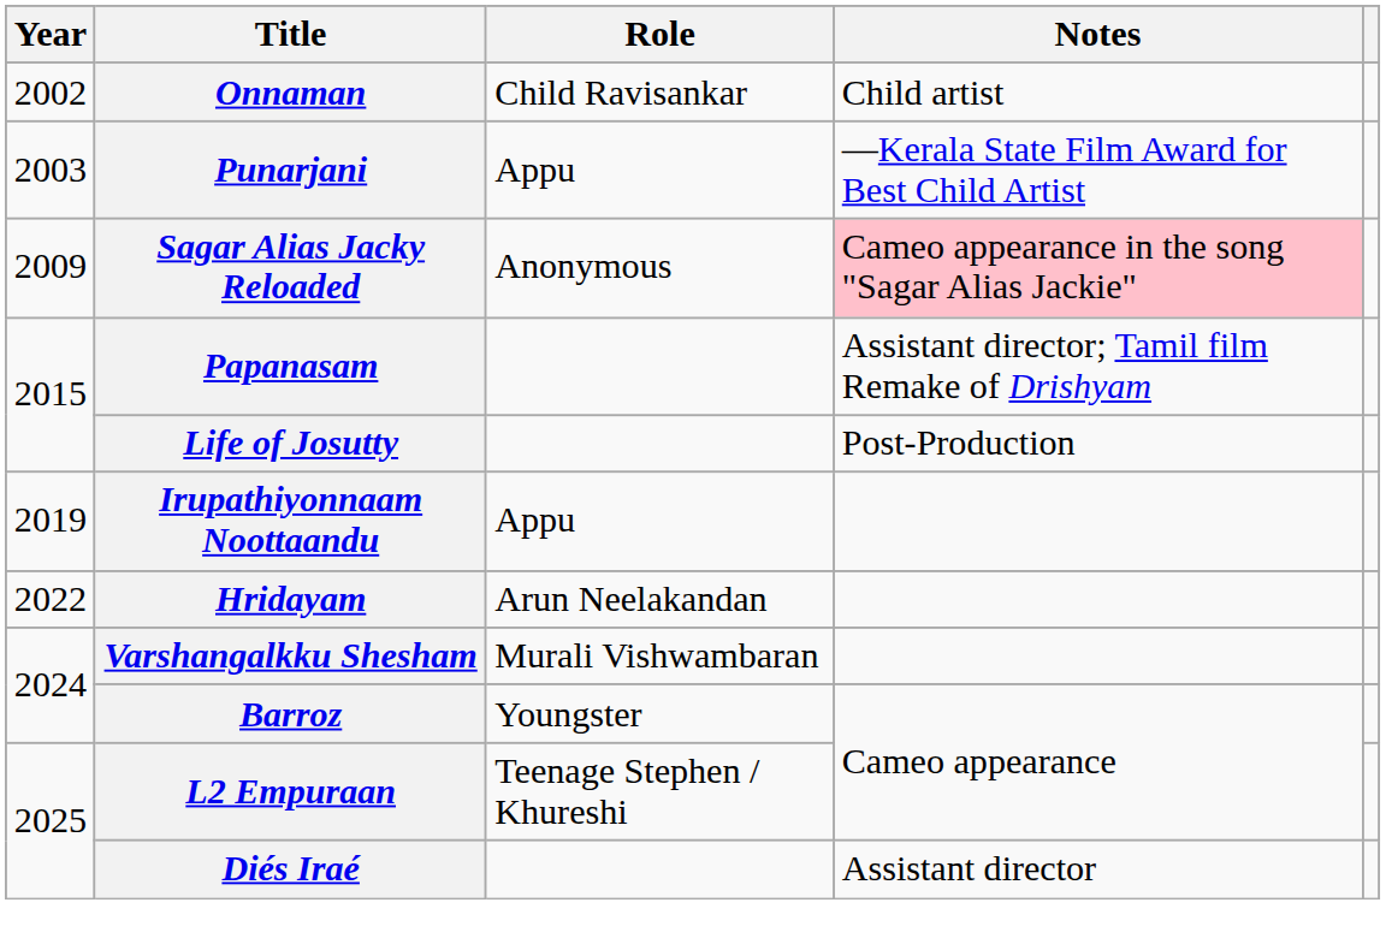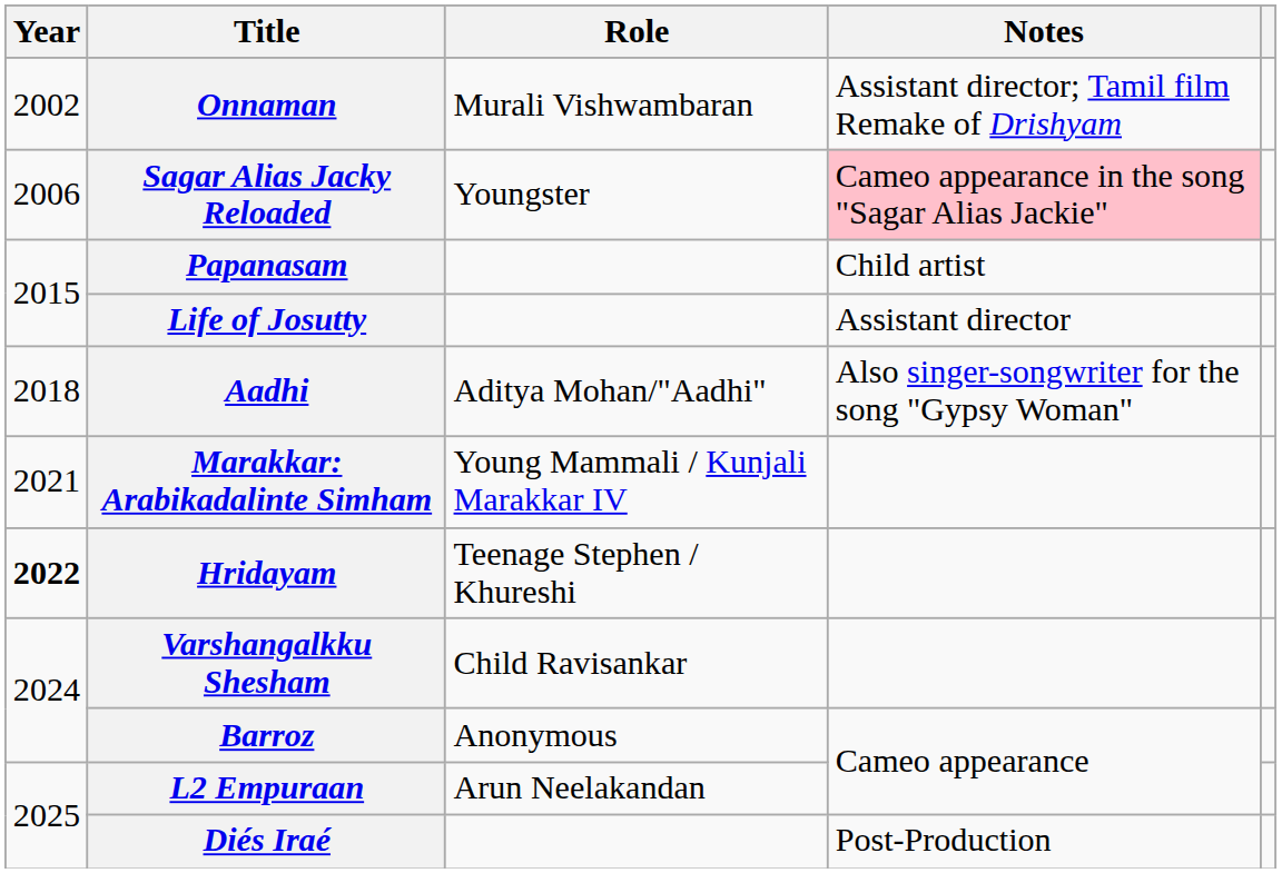 <table class="wikitable sortable plainrowheaders">
 <tr>
 <th scope="col">Year</th>
 <th scope="col">Title</th>
 <th scope="col">Role</th>
 <th scope="col">Notes</th>
 <th scope="col" class="unsortable"></th>
 </tr>
 <tr>
 <td rowspan="1">2002</td>
 <th scope="row"><em><a href='#'>Onnaman</a></em></th>
-<td>Child Ravisankar</td>
-<td>Child artist</td>
+<td>Murali Vishwambaran</td>
+<td>Assistant director; <a href='#'>Tamil film</a><br>Remake of <em><a href='#'>Drishyam</a></em></td>
 <td style="text-align: center;"></td>
 </tr>
 <tr>
-<td>2003</td>
-<th scope="row"><em><a href='#'>Punarjani</a></em></th>
-<td>Appu</td>
-<td>—<a href='#'>Kerala State Film Award for Best Child Artist</a></td>
-<td style="text-align: center;"></td>
-</tr>
-<tr>
-<td>2009</td>
+<td>2006</td>
 <th scope="row"><em><a href='#'>Sagar Alias Jacky Reloaded</a></em></th>
-<td>Anonymous</td>
+<td>Youngster</td>
 <td style="background: pink;">Cameo appearance in the song "Sagar Alias Jackie"</td>
 <td style="text-align: center;"></td>
 </tr>
 <tr>
 <td rowspan="2">2015</td>
 <th scope="row"><em><a href='#'>Papanasam</a></em></th>
 <td></td>
-<td>Assistant director; <a href='#'>Tamil film</a><br>Remake of <em><a href='#'>Drishyam</a></em></td>
+<td>Child artist</td>
 <td style="text-align: center;"></td>
 </tr>
 <tr>
 <th scope="row"><em><a href='#'>Life of Josutty</a></em></th>
 <td></td>
-<td>Post-Production</td>
+<td>Assistant director</td>
 <td style="text-align: center;"></td>
 </tr>
 <tr>
-<td>2019</td>
-<th scope="row"><em><a href='#'>Irupathiyonnaam Noottaandu</a></em></th>
-<td>Appu</td>
+<td>2018</td>
+<th scope="row"><em><a href='#'>Aadhi</a></em></th>
+<td>Aditya Mohan/"Aadhi"</td>
+<td>Also <a href='#'>singer-songwriter</a> for the song "Gypsy Woman"</td>
+<td style="text-align: center;"></td>
+</tr>
+<tr>
+<td>2021</td>
+<th scope="row"><em><a href='#'>Marakkar: Arabikadalinte Simham</a></em></th>
+<td>Young Mammali / <a href='#'>Kunjali Marakkar IV</a></td>
 <td></td>
 <td style="text-align: center;"></td>
 </tr>
 <tr>
-<td>2022</td>
+<td><strong>2022</strong></td>
 <th scope="row"><em><a href='#'>Hridayam</a></em></th>
-<td>Arun Neelakandan</td>
+<td>Teenage Stephen / Khureshi</td>
 <td></td>
 <td style="text-align: center;"></td>
 </tr>
 <tr>
 <td rowspan=2>2024</td>
 <th scope="row"><em><a href='#'>Varshangalkku Shesham</a></em></th>
-<td>Murali Vishwambaran</td>
+<td>Child Ravisankar</td>
 <td></td>
 <td></td>
 </tr>
 <tr>
 <th scope="row"><em><a href='#'>Barroz</a></em></th>
-<td>Youngster</td>
+<td>Anonymous</td>
 <td rowspan = "2">Cameo appearance</td>
 <td></td>
 </tr>
 <tr>
 <td rowspan="2">2025</td>
 <th scope="row"><em><a href='#'>L2 Empuraan</a></em></th>
-<td>Teenage Stephen / Khureshi</td>
+<td>Arun Neelakandan</td>
 <td></td>
 </tr>
 <tr>
 <th scope="row"><em><a href='#'>Diés Iraé</a></em></th>
 <td></td>
-<td>Assistant director</td>
+<td>Post-Production</td>
 <td style="text-align: center;"></td>
 </tr>
 </table>
